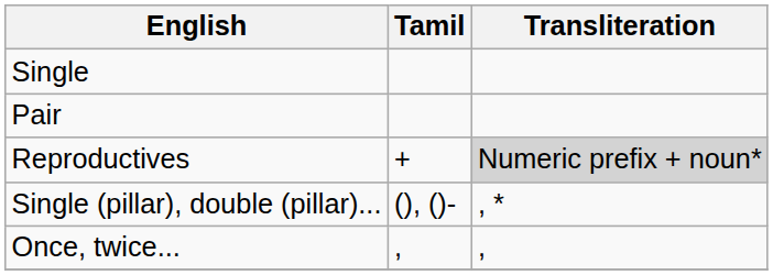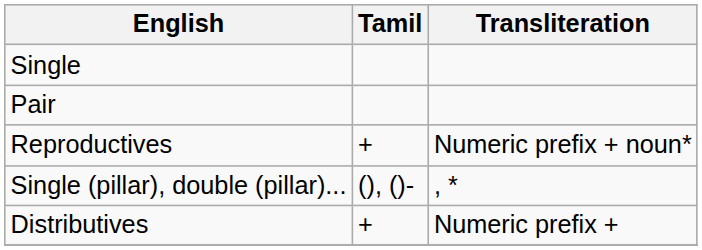 <table class="wikitable">
 <tr>
 <th>English</th>
 <th>Tamil</th>
 <th>Transliteration</th>
 </tr>
 <tr>
 <td>Single</td>
 <td></td>
 <td></td>
 </tr>
 <tr>
 <td>Pair</td>
 <td></td>
 <td></td>
 </tr>
 <tr>
 <td>Reproductives</td>
 <td> + </td>
-<td style="background: lightgrey;">Numeric prefix + noun*</td>
+<td>Numeric prefix + noun*</td>
 </tr>
 <tr>
 <td>Single (pillar), double (pillar)...</td>
 <td>(), ()-</td>
 <td>, *</td>
 </tr>
 <tr>
-<td>Once, twice...</td>
-<td>, </td>
-<td>, </td>
+<td>Distributives</td>
+<td> + </td>
+<td>Numeric prefix + </td>
 </tr>
 <tr>
 </tr>
 </table>
